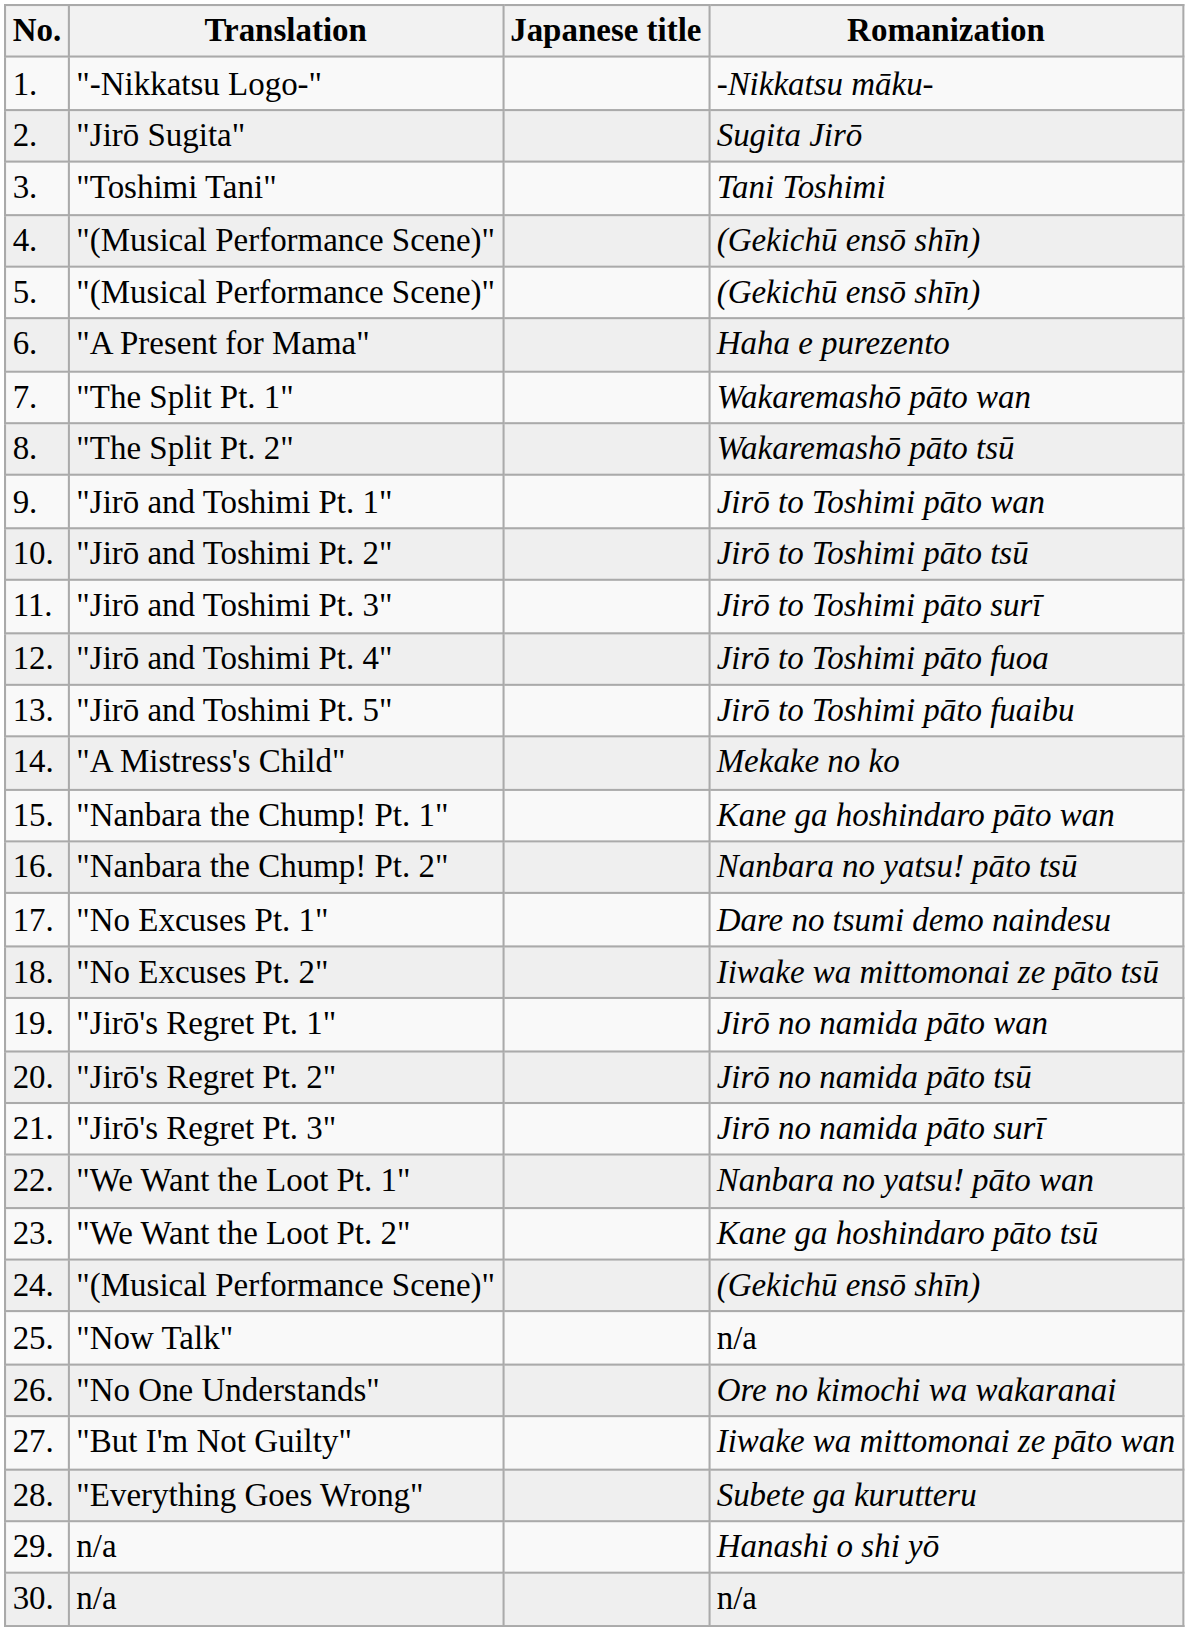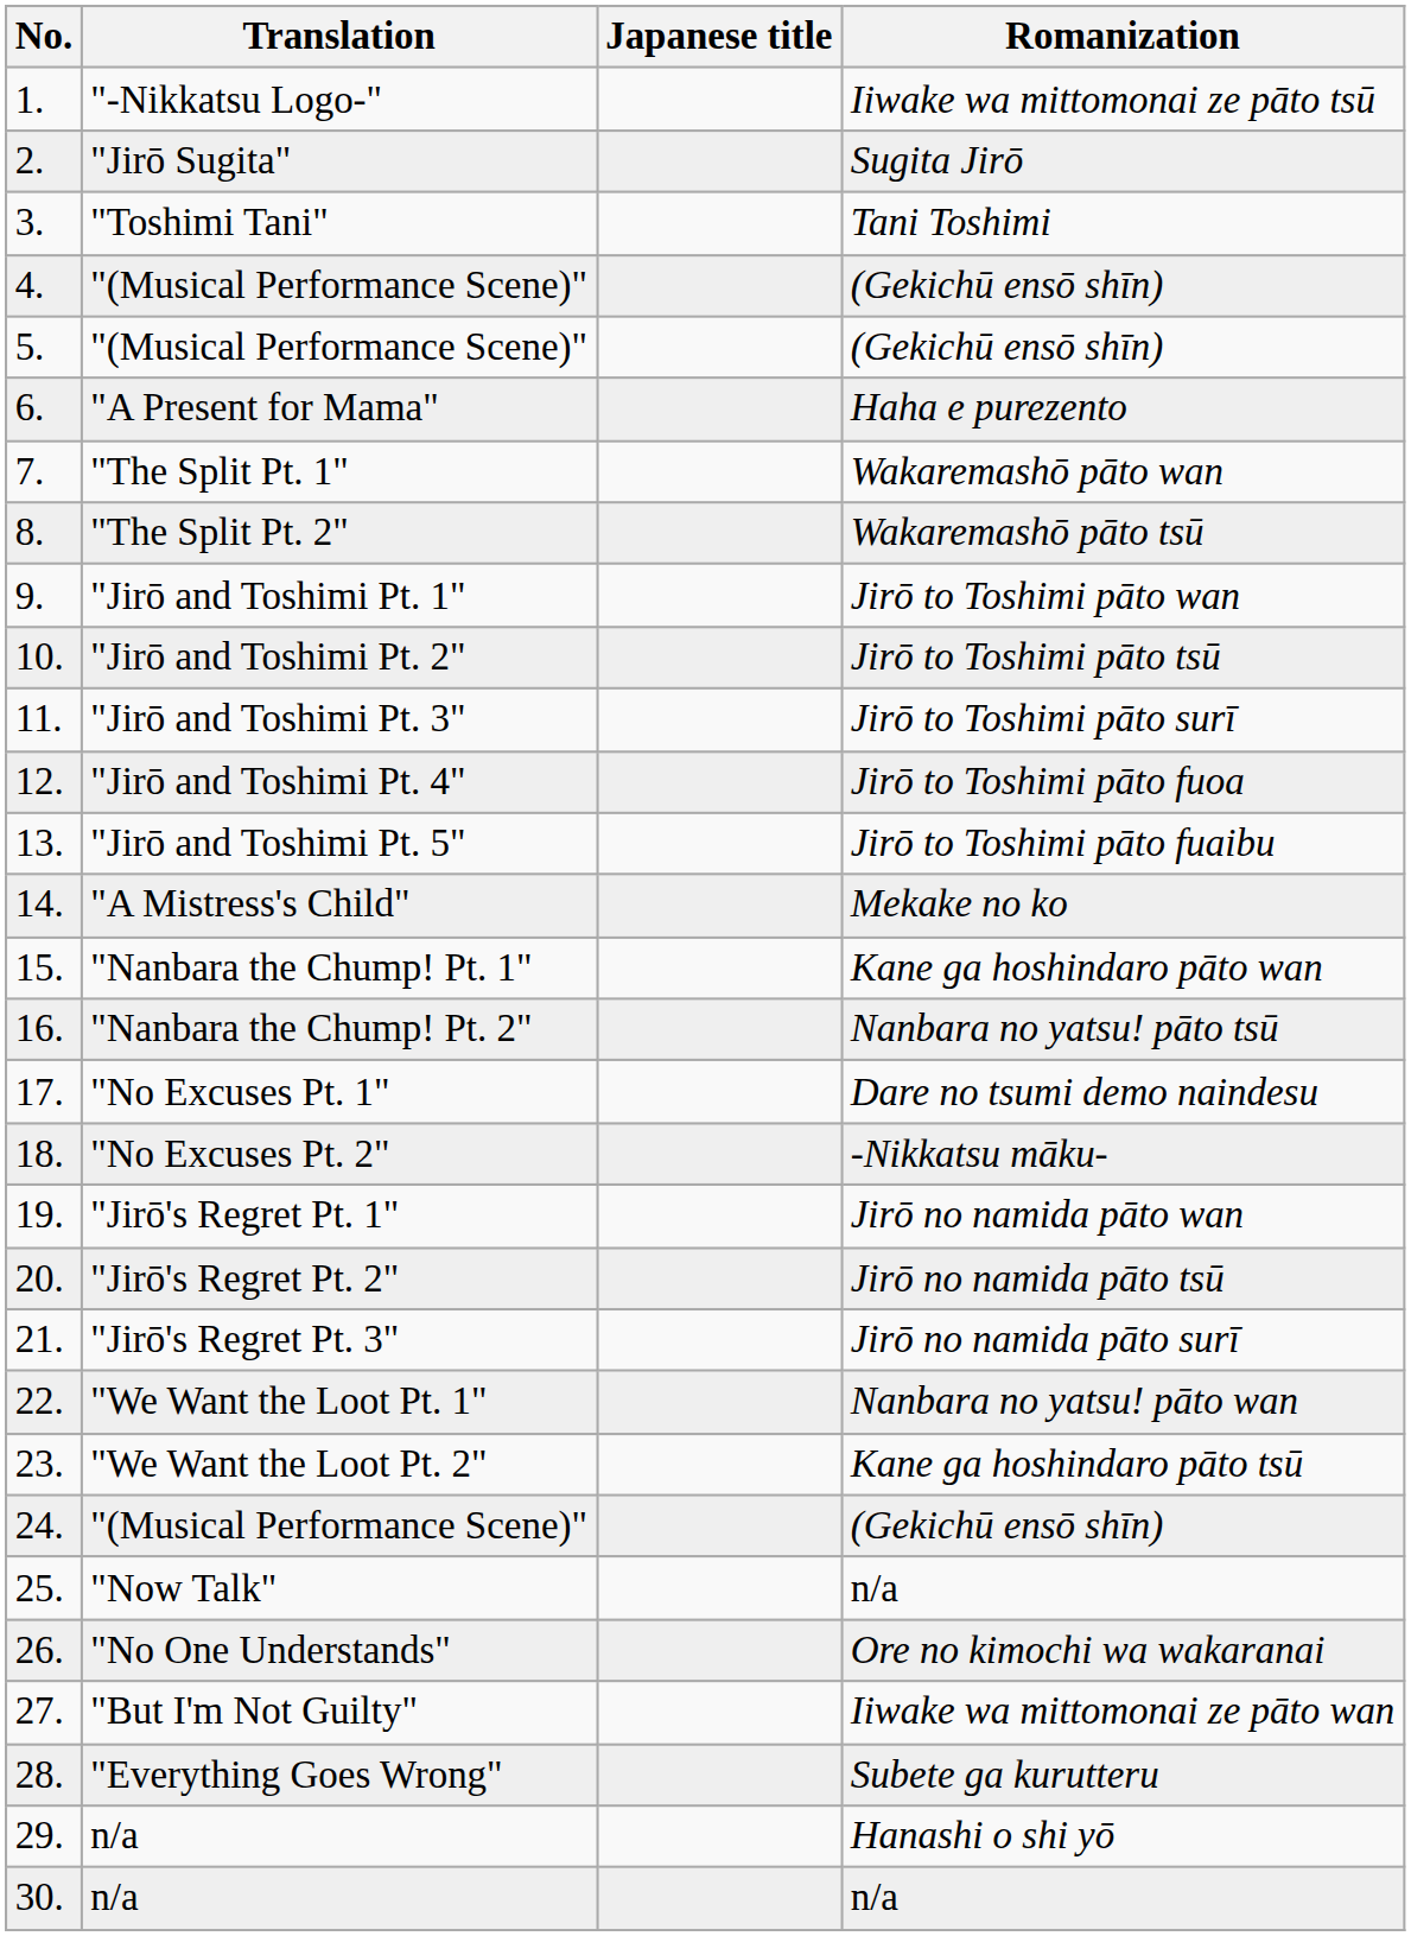 <table class="wikitable">
 <tr>
 <th>No.</th>
 <th>Translation</th>
 <th>Japanese title</th>
 <th>Romanization</th>
 </tr>
 <tr>
 <td>1.</td>
 <td>"-Nikkatsu Logo-"</td>
 <td></td>
-<td><em>-Nikkatsu māku-</em></td>
+<td><em>Iiwake wa mittomonai ze pāto tsū</em></td>
 </tr>
 <tr style=background:#efefef;>
 <td>2.</td>
 <td>"Jirō Sugita"</td>
 <td></td>
 <td><em>Sugita Jirō</em></td>
 </tr>
 <tr>
 <td>3.</td>
 <td>"Toshimi Tani"</td>
 <td></td>
 <td><em>Tani Toshimi</em></td>
 </tr>
 <tr style=background:#efefef;>
 <td>4.</td>
 <td>"(Musical Performance Scene)"</td>
 <td></td>
 <td><em>(Gekichū ensō shīn)</em></td>
 </tr>
 <tr>
 <td>5.</td>
 <td>"(Musical Performance Scene)"</td>
 <td></td>
 <td><em>(Gekichū ensō shīn)</em></td>
 </tr>
 <tr style=background:#efefef;>
 <td>6.</td>
 <td>"A Present for Mama"</td>
 <td></td>
 <td><em>Haha e purezento</em></td>
 </tr>
 <tr>
 <td>7.</td>
 <td>"The Split Pt. 1"</td>
 <td></td>
 <td><em>Wakaremashō pāto wan</em></td>
 </tr>
 <tr style=background:#efefef;>
 <td>8.</td>
 <td>"The Split Pt. 2"</td>
 <td></td>
 <td><em>Wakaremashō pāto tsū</em></td>
 </tr>
 <tr>
 <td>9.</td>
 <td>"Jirō and Toshimi Pt. 1"</td>
 <td></td>
 <td><em>Jirō to Toshimi pāto wan</em></td>
 </tr>
 <tr style=background:#efefef;>
 <td>10.</td>
 <td>"Jirō and Toshimi Pt. 2"</td>
 <td></td>
 <td><em>Jirō to Toshimi pāto tsū</em></td>
 </tr>
 <tr>
 <td>11.</td>
 <td>"Jirō and Toshimi Pt. 3"</td>
 <td></td>
 <td><em>Jirō to Toshimi pāto surī</em></td>
 </tr>
 <tr style=background:#efefef;>
 <td>12.</td>
 <td>"Jirō and Toshimi Pt. 4"</td>
 <td></td>
 <td><em>Jirō to Toshimi pāto fuoa</em></td>
 </tr>
 <tr>
 <td>13.</td>
 <td>"Jirō and Toshimi Pt. 5"</td>
 <td></td>
 <td><em>Jirō to Toshimi pāto fuaibu</em></td>
 </tr>
 <tr style=background:#efefef;>
 <td>14.</td>
 <td>"A Mistress's Child"</td>
 <td></td>
 <td><em>Mekake no ko</em></td>
 </tr>
 <tr>
 <td>15.</td>
 <td>"Nanbara the Chump! Pt. 1"</td>
 <td></td>
 <td><em>Kane ga hoshindaro pāto wan</em></td>
 </tr>
 <tr style=background:#efefef;>
 <td>16.</td>
 <td>"Nanbara the Chump! Pt. 2"</td>
 <td></td>
 <td><em>Nanbara no yatsu! pāto tsū</em></td>
 </tr>
 <tr>
 <td>17.</td>
 <td>"No Excuses Pt. 1"</td>
 <td></td>
 <td><em>Dare no tsumi demo naindesu</em></td>
 </tr>
 <tr style=background:#efefef;>
 <td>18.</td>
 <td>"No Excuses Pt. 2"</td>
 <td></td>
-<td><em>Iiwake wa mittomonai ze pāto tsū</em></td>
+<td><em>-Nikkatsu māku-</em></td>
 </tr>
 <tr>
 <td>19.</td>
 <td>"Jirō's Regret Pt. 1"</td>
 <td></td>
 <td><em>Jirō no namida pāto wan</em></td>
 </tr>
 <tr style=background:#efefef;>
 <td>20.</td>
 <td>"Jirō's Regret Pt. 2"</td>
 <td></td>
 <td><em>Jirō no namida pāto tsū</em></td>
 </tr>
 <tr>
 <td>21.</td>
 <td>"Jirō's Regret Pt. 3"</td>
 <td></td>
 <td><em>Jirō no namida pāto surī</em></td>
 </tr>
 <tr style=background:#efefef;>
 <td>22.</td>
 <td>"We Want the Loot Pt. 1"</td>
 <td></td>
 <td><em>Nanbara no yatsu! pāto wan</em></td>
 </tr>
 <tr>
 <td>23.</td>
 <td>"We Want the Loot Pt. 2"</td>
 <td></td>
 <td><em>Kane ga hoshindaro pāto tsū</em></td>
 </tr>
 <tr style=background:#efefef;>
 <td>24.</td>
 <td>"(Musical Performance Scene)"</td>
 <td></td>
 <td><em>(Gekichū ensō shīn)</em></td>
 </tr>
 <tr>
 <td>25.</td>
 <td>"Now Talk"</td>
 <td></td>
 <td>n/a</td>
 </tr>
 <tr style=background:#efefef;>
 <td>26.</td>
 <td>"No One Understands"</td>
 <td></td>
 <td><em>Ore no kimochi wa wakaranai</em></td>
 </tr>
 <tr>
 <td>27.</td>
 <td>"But I'm Not Guilty"</td>
 <td></td>
 <td><em>Iiwake wa mittomonai ze pāto wan</em></td>
 </tr>
 <tr style=background:#efefef;>
 <td>28.</td>
 <td>"Everything Goes Wrong"</td>
 <td></td>
 <td><em>Subete ga kurutteru</em></td>
 </tr>
 <tr>
 <td>29.</td>
 <td>n/a</td>
 <td></td>
 <td><em>Hanashi o shi yō</em></td>
 </tr>
 <tr style=background:#efefef;>
 <td>30.</td>
 <td>n/a</td>
 <td></td>
 <td>n/a</td>
 </tr>
 <tr>
 </tr>
 </table>
